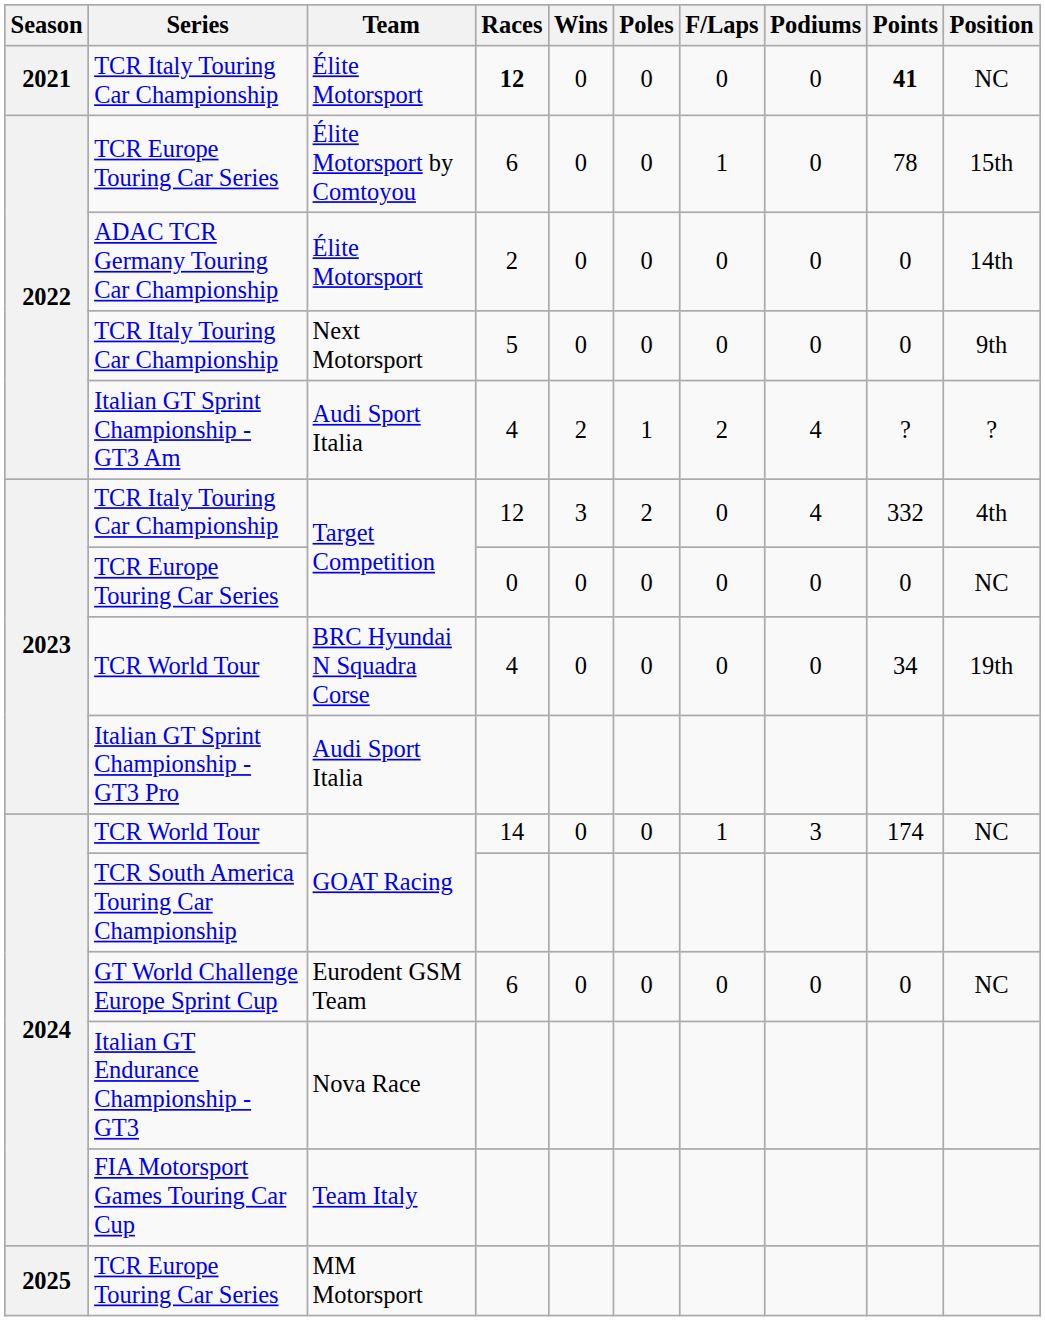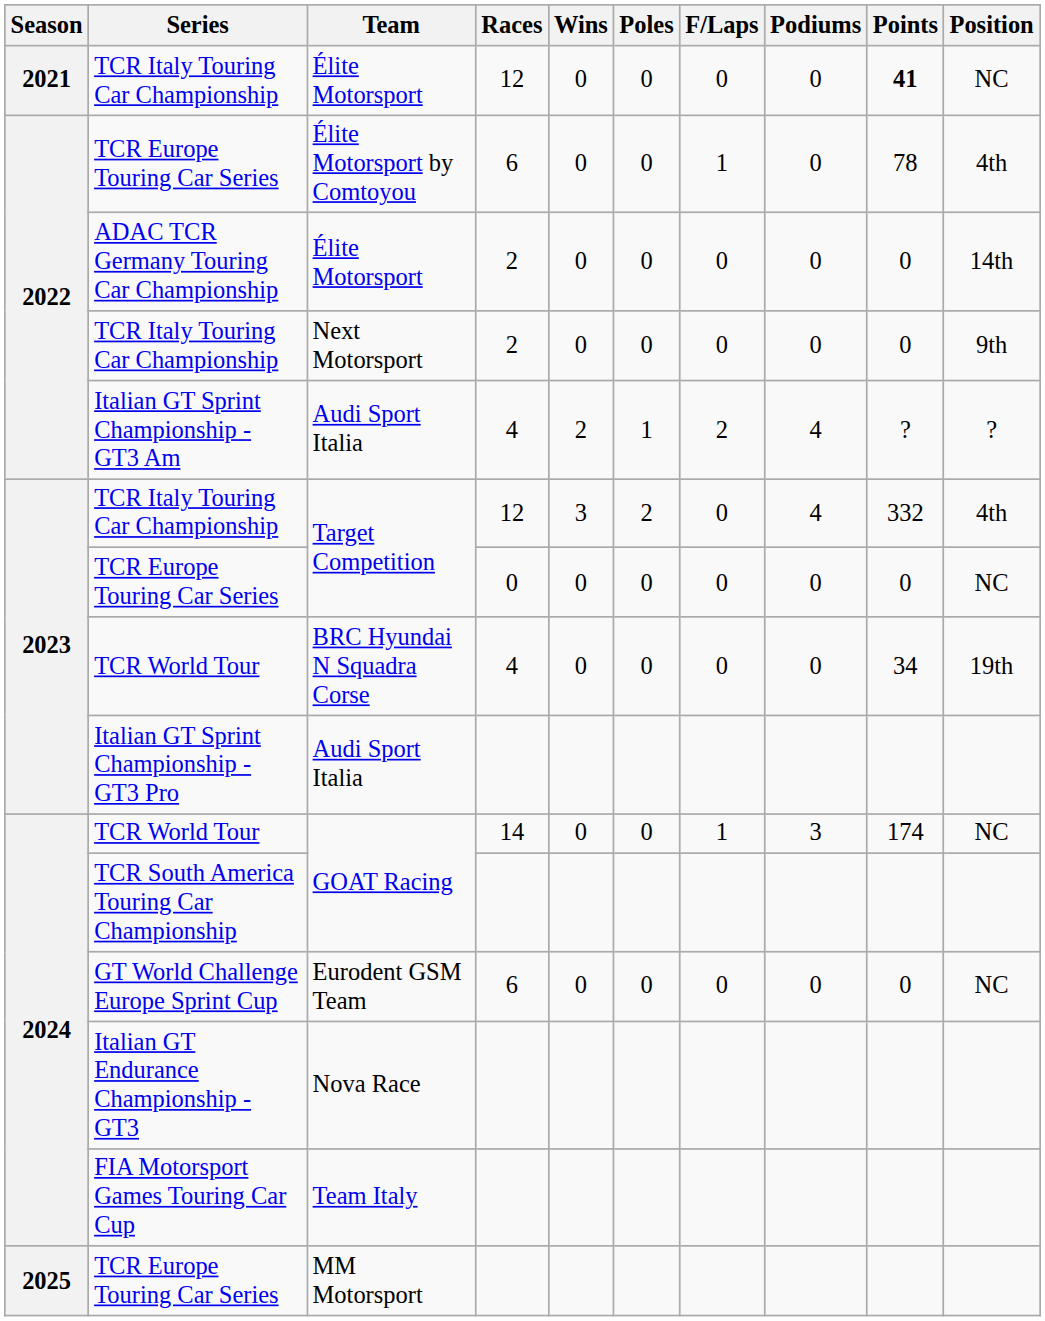 <table class="wikitable" style="font-size: 90%; text-align:center">
 <tr>
 <th>Season</th>
 <th>Series</th>
 <th>Team</th>
 <th>Races</th>
 <th>Wins</th>
 <th>Poles</th>
 <th>F/Laps</th>
 <th>Podiums</th>
 <th>Points</th>
 <th>Position</th>
 </tr>
 <tr>
 <th>2021</th>
 <td align=left><a href='#'>TCR Italy Touring Car Championship</a></td>
 <td align=left><a href='#'>Élite Motorsport</a></td>
-<td><strong>12</strong></td>
+<td>12</td>
 <td>0</td>
 <td>0</td>
 <td>0</td>
 <td>0</td>
 <td><strong>41</strong></td>
 <td>NC</td>
 </tr>
 <tr>
 <th rowspan="4">2022</th>
 <td align=left><a href='#'>TCR Europe Touring Car Series</a></td>
 <td align=left><a href='#'>Élite Motorsport</a> by <a href='#'>Comtoyou</a></td>
 <td>6</td>
 <td>0</td>
 <td>0</td>
 <td>1</td>
 <td>0</td>
 <td>78</td>
-<td>15th</td>
+<td>4th</td>
 </tr>
 <tr>
 <td align=left><a href='#'>ADAC TCR Germany Touring Car Championship</a></td>
 <td align=left><a href='#'>Élite Motorsport</a></td>
 <td>2</td>
 <td>0</td>
 <td>0</td>
 <td>0</td>
 <td>0</td>
 <td>0</td>
 <td>14th</td>
 </tr>
 <tr>
 <td align=left><a href='#'>TCR Italy Touring Car Championship</a></td>
 <td align=left>Next Motorsport</td>
-<td>5</td>
+<td>2</td>
 <td>0</td>
 <td>0</td>
 <td>0</td>
 <td>0</td>
 <td>0</td>
 <td>9th</td>
 </tr>
 <tr>
 <td align=left><a href='#'>Italian GT Sprint Championship - GT3 Am</a></td>
 <td align=left><a href='#'>Audi Sport</a> Italia</td>
 <td>4</td>
 <td>2</td>
 <td>1</td>
 <td>2</td>
 <td>4</td>
 <td>?</td>
 <td>?</td>
 </tr>
 <tr>
 <th rowspan="4">2023</th>
 <td align=left><a href='#'>TCR Italy Touring Car Championship</a></td>
 <td rowspan="2" align=left><a href='#'>Target Competition</a></td>
 <td>12</td>
 <td>3</td>
 <td>2</td>
 <td>0</td>
 <td>4</td>
 <td>332</td>
 <td>4th</td>
 </tr>
 <tr>
 <td align=left><a href='#'>TCR Europe Touring Car Series</a></td>
 <td>0</td>
 <td>0</td>
 <td>0</td>
 <td>0</td>
 <td>0</td>
 <td>0</td>
 <td>NC</td>
 </tr>
 <tr>
 <td align=left><a href='#'>TCR World Tour</a></td>
 <td align=left><a href='#'>BRC Hyundai N Squadra Corse</a></td>
 <td>4</td>
 <td>0</td>
 <td>0</td>
 <td>0</td>
 <td>0</td>
 <td>34</td>
 <td>19th</td>
 </tr>
 <tr>
 <td align=left><a href='#'>Italian GT Sprint Championship - GT3 Pro</a></td>
 <td align=left><a href='#'>Audi Sport</a> Italia</td>
 <td></td>
 <td></td>
 <td></td>
 <td></td>
 <td></td>
 <td></td>
 <td></td>
 </tr>
 <tr>
 <th rowspan="5">2024</th>
 <td align=left><a href='#'>TCR World Tour</a></td>
 <td rowspan="2" align="left"><a href='#'>GOAT Racing</a></td>
 <td>14</td>
 <td>0</td>
 <td>0</td>
 <td>1</td>
 <td>3</td>
 <td>174</td>
 <td>NC</td>
 </tr>
 <tr>
 <td align=left><a href='#'>TCR South America Touring Car Championship</a></td>
 <td></td>
 <td></td>
 <td></td>
 <td></td>
 <td></td>
 <td></td>
 <td></td>
 </tr>
 <tr>
 <td align=left><a href='#'>GT World Challenge Europe Sprint Cup</a></td>
 <td align=left>Eurodent GSM Team</td>
 <td>6</td>
 <td>0</td>
 <td>0</td>
 <td>0</td>
 <td>0</td>
 <td>0</td>
 <td>NC</td>
 </tr>
 <tr>
 <td align=left><a href='#'>Italian GT Endurance Championship - GT3</a></td>
 <td align=left>Nova Race</td>
 <td></td>
 <td></td>
 <td></td>
 <td></td>
 <td></td>
 <td></td>
 <td></td>
 </tr>
 <tr>
 <td align=left><a href='#'>FIA Motorsport Games Touring Car Cup</a></td>
 <td align=left><a href='#'>Team Italy</a></td>
 <td></td>
 <td></td>
 <td></td>
 <td></td>
 <td></td>
 <td></td>
 <td></td>
 </tr>
 <tr>
 <th>2025</th>
 <td align=left><a href='#'>TCR Europe Touring Car Series</a></td>
 <td align=left>MM Motorsport</td>
 <td></td>
 <td></td>
 <td></td>
 <td></td>
 <td></td>
 <td></td>
 <td></td>
 </tr>
 </table>
